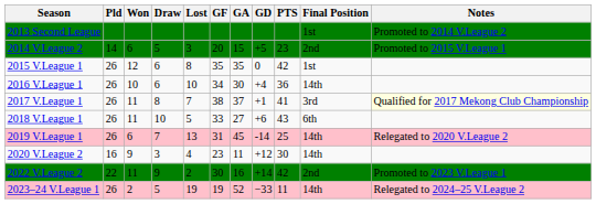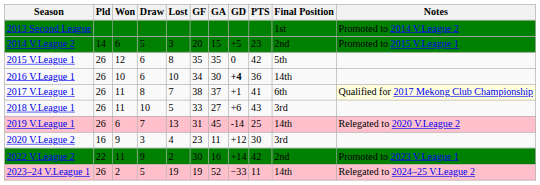 <table class="wikitable">
 <tr>
 <th>Season</th>
 <th>Pld</th>
 <th>Won</th>
 <th>Draw</th>
 <th>Lost</th>
 <th>GF</th>
 <th>GA</th>
 <th>GD</th>
 <th>PTS</th>
 <th>Final Position</th>
 <th>Notes</th>
 </tr>
 <tr bgcolor="green" |>
 <td><a href='#'>2013 Second League</a></td>
 <td></td>
 <td></td>
 <td></td>
 <td></td>
 <td></td>
 <td></td>
 <td></td>
 <td></td>
 <td>1st</td>
 <td>Promoted to <a href='#'>2014 V.League 2</a></td>
 </tr>
 <tr>
 </tr>
 <tr bgcolor="green" |>
 <td><a href='#'>2014 V.League 2</a></td>
 <td>14</td>
 <td>6</td>
 <td>5</td>
 <td>3</td>
 <td>20</td>
 <td>15</td>
 <td>+5</td>
 <td>23</td>
 <td>2nd</td>
 <td>Promoted to <a href='#'>2015 V.League 1</a></td>
 </tr>
 <tr>
 <td><a href='#'>2015 V.League 1</a></td>
 <td>26</td>
 <td>12</td>
 <td>6</td>
 <td>8</td>
 <td>35</td>
 <td>35</td>
 <td>0</td>
 <td>42</td>
-<td>1st</td>
+<td>5th</td>
 <td></td>
 </tr>
 <tr>
 <td><a href='#'>2016 V.League 1</a></td>
 <td>26</td>
 <td>10</td>
 <td>6</td>
 <td>10</td>
 <td>34</td>
 <td>30</td>
-<td>+4</td>
+<td><strong>+4</strong></td>
 <td>36</td>
 <td>14th</td>
 <td></td>
 </tr>
 <tr>
 <td><a href='#'>2017 V.League 1</a></td>
 <td>26</td>
 <td>11</td>
 <td>8</td>
 <td>7</td>
 <td>38</td>
 <td>37</td>
 <td>+1</td>
 <td>41</td>
-<td>3rd</td>
+<td>6th</td>
 <td style="background: lightyellow;">Qualified for <a href='#'>2017 Mekong Club Championship</a></td>
 </tr>
 <tr>
 <td><a href='#'>2018 V.League 1</a></td>
 <td>26</td>
 <td>11</td>
 <td>10</td>
 <td>5</td>
 <td>33</td>
 <td>27</td>
 <td>+6</td>
 <td>43</td>
-<td>6th</td>
+<td>3rd</td>
 </tr>
 <tr bgcolor="#ffc0cb" |>
 <td><a href='#'>2019 V.League 1</a></td>
 <td>26</td>
 <td>6</td>
 <td>7</td>
 <td>13</td>
 <td>31</td>
 <td>45</td>
 <td>-14</td>
 <td>25</td>
 <td>14th</td>
 <td>Relegated to <a href='#'>2020 V.League 2</a></td>
 </tr>
 <tr>
 <td><a href='#'>2020 V.League 2</a></td>
 <td>16</td>
 <td>9</td>
 <td>3</td>
 <td>4</td>
 <td>23</td>
 <td>11</td>
 <td>+12</td>
 <td>30</td>
-<td>14th</td>
+<td>3rd</td>
 <td></td>
 </tr>
 <tr bgcolor="green" |>
 <td><a href='#'>2022 V.League 2</a></td>
 <td>22</td>
 <td>11</td>
 <td>9</td>
 <td>2</td>
 <td>30</td>
 <td>16</td>
 <td>+14</td>
 <td>42</td>
 <td>2nd</td>
 <td>Promoted to <a href='#'>2023 V.League 1</a></td>
 </tr>
 <tr bgcolor="#ffc0cb" |>
 <td><a href='#'>2023–24 V.League 1</a></td>
 <td>26</td>
 <td>2</td>
 <td>5</td>
 <td>19</td>
 <td>19</td>
 <td>52</td>
 <td>−33</td>
 <td>11</td>
 <td>14th</td>
 <td>Relegated to <a href='#'>2024–25 V.League 2</a></td>
 </tr>
 </table>
